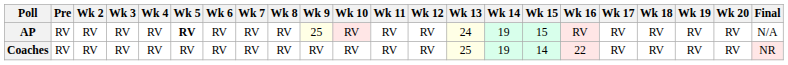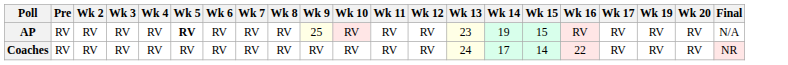 <table class="wikitable" style="white-space:nowrap;text-align:center;">
 <tr>
 <th>Poll</th>
 <th>Pre</th>
 <th>Wk 2</th>
 <th>Wk 3</th>
 <th>Wk 4</th>
 <th>Wk 5</th>
 <th>Wk 6</th>
 <th>Wk 7</th>
 <th>Wk 8</th>
 <th>Wk 9</th>
 <th>Wk 10</th>
 <th>Wk 11</th>
 <th>Wk 12</th>
 <th>Wk 13</th>
 <th>Wk 14</th>
 <th>Wk 15</th>
 <th>Wk 16</th>
 <th>Wk 17</th>
-<th>Wk 18</th>
 <th>Wk 19</th>
 <th>Wk 20</th>
 <th>Final</th>
 </tr>
 <tr>
 <th>AP</th>
 <td style="background:#FFF;">RV</td>
 <td style="background:#FFF;">RV</td>
 <td style="background:#FFF;">RV</td>
 <td style="background:#FFF;">RV</td>
 <td style="background:#FFF;"><strong>RV</strong></td>
 <td style="background:#FFF;">RV</td>
 <td style="background:#FFF;">RV</td>
 <td style="background:#FFF;">RV</td>
 <td style="background:#FFFFE6;">25</td>
 <td style="background:#FFE6E6;">RV</td>
 <td style="background:#FFF;">RV</td>
 <td style="background:#FFF">RV</td>
-<td style="background:#FFFFE6;">24</td>
+<td style="background:#FFFFE6;">23</td>
 <td style="background:#D8FFEB;">19</td>
 <td style="background:#D8FFEB;">15</td>
 <td style="background:#Ffe6e6;">RV</td>
-<td style="background:#FFF;">RV</td>
 <td style="background:#FFF;">RV</td>
 <td style="background:#FFF;">RV</td>
 <td style="background:#FFF;">RV</td>
 <td style="background:#FFF;">N/A</td>
 </tr>
 <tr>
 <th>Coaches</th>
 <td style="background:#FFF;">RV</td>
 <td style="background:#FFF;">RV</td>
 <td style="background:#FFF;">RV</td>
 <td style="background:#FFF;">RV</td>
 <td style="background:#FFF;">RV</td>
 <td style="background:#FFF;">RV</td>
 <td style="background:#FFF;">RV</td>
 <td style="background:#FFF;">RV</td>
 <td style="background:#FFF;">RV</td>
 <td style="background:#FFF;">RV</td>
 <td style="background:#FFF;">RV</td>
 <td style="background:#FFF;">RV</td>
-<td style="background:#FFFFE6;">25</td>
-<td style="background:#D8FFEB;">19</td>
+<td style="background:#FFFFE6;">24</td>
+<td style="background:#D8FFEB;">17</td>
 <td style="background:#D8FFEB;">14</td>
 <td style="background:#FFE6E6;">22</td>
-<td style="background:#FFF;">RV</td>
 <td style="background:#FFF;">RV</td>
 <td style="background:#FFF;">RV</td>
 <td style="background:#FFF;">RV</td>
 <td style="background:#FFE6E6;">NR</td>
 </tr>
 </table>
